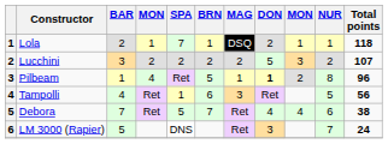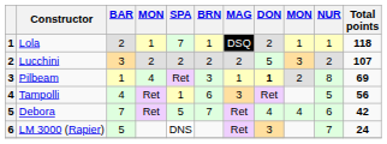 <table class="wikitable" style="font-size: 85%; text-align:center;">
 <tr valign="top">
 <th valign=middle></th>
 <th valign=middle>Constructor</th>
 <th><a href='#'>BAR</a><br></th>
 <th><a href='#'>MON</a><br></th>
 <th><a href='#'>SPA</a><br></th>
 <th><a href='#'>BRN</a><br></th>
 <th><a href='#'>MAG</a><br></th>
 <th><a href='#'>DON</a><br></th>
 <th><a href='#'>MON</a><br></th>
 <th><a href='#'>NUR</a><br></th>
 <th valign=middle>Total<br>points</th>
 </tr>
 <tr>
 <th>1</th>
 <td align=left> <a href='#'>Lola</a></td>
 <td style="background:#DFDFDF;">2</td>
 <td style="background:#FFFFBF;">1</td>
 <td style="background:#DFFFDF;">7</td>
 <td style="background:#FFFFBF;">1</td>
 <td style="background-color:#000000; color:white">DSQ</td>
 <td style="background:#DFDFDF;">2</td>
 <td style="background:#FFFFBF;">1</td>
 <td style="background:#FFFFBF;">1</td>
 <td><strong>118</strong></td>
 </tr>
 <tr>
 <th>2</th>
 <td align=left> <a href='#'>Lucchini</a></td>
 <td style="background:#FFDF9F;">3</td>
 <td style="background:#DFDFDF;">2</td>
 <td style="background:#DFDFDF;">2</td>
 <td style="background:#DFDFDF;">2</td>
 <td style="background:#DFDFDF;">2</td>
 <td style="background:#DFFFDF;">5</td>
 <td style="background:#FFDF9F;">3</td>
 <td style="background:#DFDFDF;">2</td>
 <td><strong>107</strong></td>
 </tr>
 <tr>
 <th>3</th>
 <td align=left> <a href='#'>Pilbeam</a></td>
 <td style="background:#FFFFBF;">1</td>
 <td style="background:#DFFFDF;">4</td>
 <td style="background:#EFCFFF;">Ret</td>
-<td style="background:#DFFFDF;">5</td>
+<td style="background:#DFFFDF;">3</td>
 <td style="background:#FFFFBF;">1</td>
 <td style="background:#FFFFBF;"><strong>1</strong></td>
 <td style="background:#DFDFDF;">2</td>
 <td style="background:#DFFFDF;">8</td>
-<td><strong>96</strong></td>
+<td><strong>69</strong></td>
 </tr>
 <tr>
 <th>4</th>
 <td align=left> <a href='#'>Tampolli</a></td>
 <td style="background:#DFFFDF;">4</td>
 <td style="background:#EFCFFF;">Ret</td>
 <td style="background:#FFFFBF;">1</td>
 <td style="background:#DFFFDF;">6</td>
 <td style="background:#FFDF9F;">3</td>
 <td style="background:#EFCFFF;">Ret</td>
 <td></td>
 <td style="background:#DFFFDF;">5</td>
 <td><strong>56</strong></td>
 </tr>
 <tr>
 <th>5</th>
 <td align=left> <a href='#'>Debora</a></td>
 <td style="background:#DFFFDF;">7</td>
 <td style="background:#EFCFFF;">Ret</td>
 <td style="background:#DFFFDF;">5</td>
 <td style="background:#DFFFDF;">7</td>
 <td style="background:#EFCFFF;">Ret</td>
 <td style="background:#DFFFDF;">4</td>
 <td style="background:#DFFFDF;">4</td>
 <td style="background:#DFFFDF;">6</td>
-<td><strong>38</strong></td>
+<td><strong>42</strong></td>
 </tr>
 <tr>
 <th>6</th>
 <td align=left> <a href='#'>LM 3000</a> (<a href='#'>Rapier</a>)</td>
 <td style="background:#DFFFDF;">5</td>
 <td></td>
 <td style="background:#FFFFFF;">DNS</td>
 <td></td>
 <td style="background:#EFCFFF;">Ret</td>
 <td style="background:#FFDF9F;">3</td>
 <td></td>
 <td style="background:#DFFFDF;">7</td>
 <td><strong>24</strong></td>
 </tr>
 <tr>
 </tr>
 </table>
